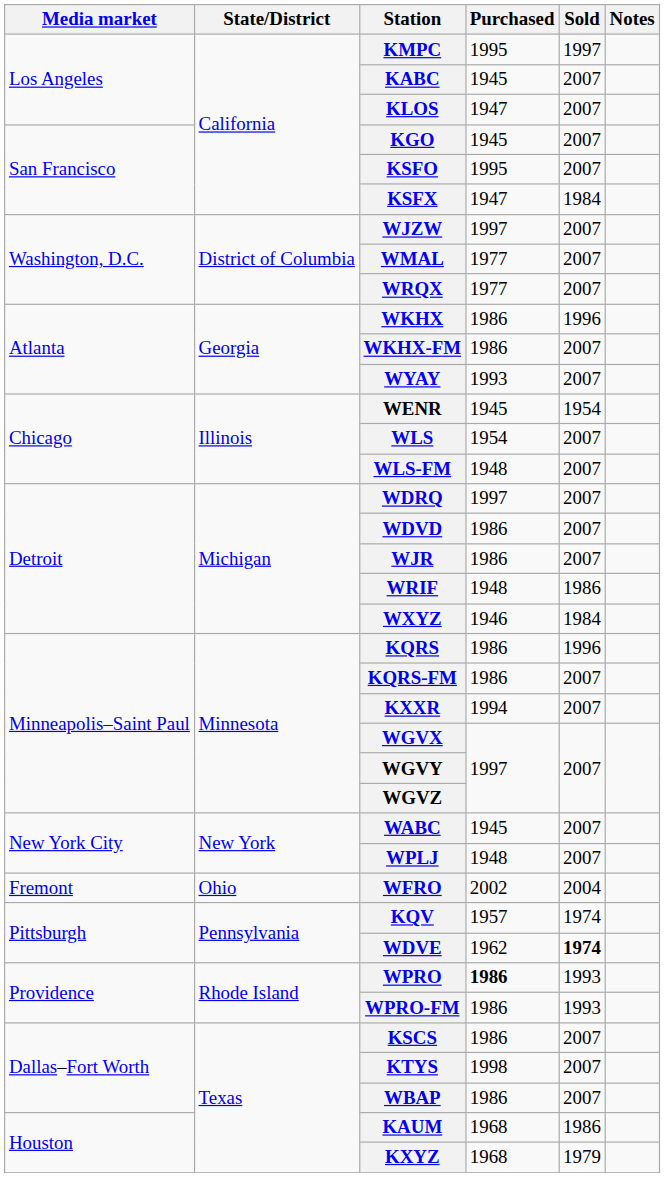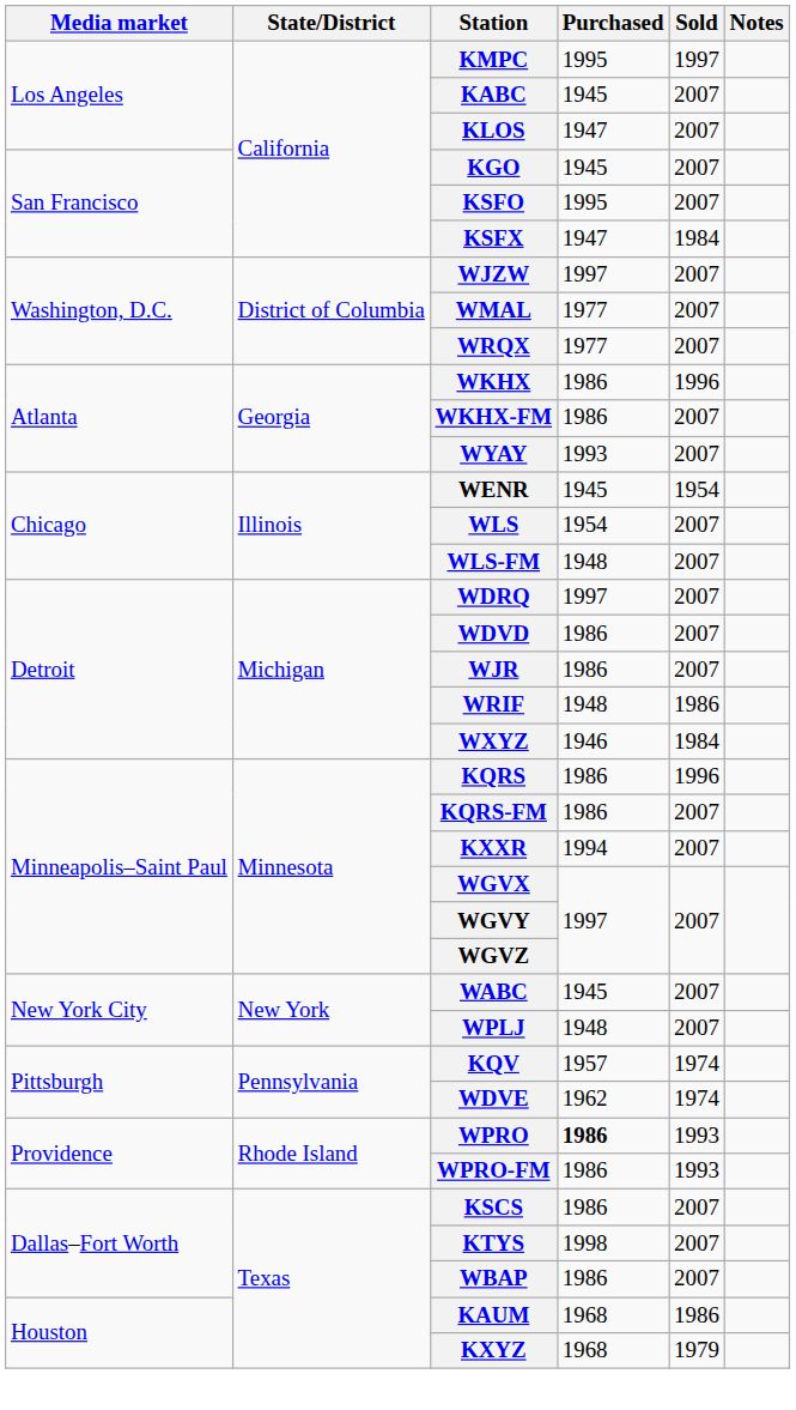 <table class="wikitable sortable">
 <tr>
 <th scope="col"><a href='#'>Media market</a></th>
 <th scope="col">State/District</th>
 <th scope="col">Station</th>
 <th scope="col">Purchased</th>
 <th scope="col">Sold</th>
 <th scope="col" class="unsortable">Notes</th>
 </tr>
 <tr>
 <td rowspan="3"><a href='#'>Los Angeles</a></td>
 <td rowspan="6"><a href='#'>California</a></td>
 <th scope="row"><a href='#'>KMPC</a></th>
 <td>1995</td>
 <td>1997</td>
 <td></td>
 </tr>
 <tr>
 <th scope="row"><a href='#'>KABC</a></th>
 <td>1945</td>
 <td>2007</td>
 <td></td>
 </tr>
 <tr>
 <th scope="row"><a href='#'>KLOS</a></th>
 <td>1947</td>
 <td>2007</td>
 <td></td>
 </tr>
 <tr>
 <td rowspan="3"><a href='#'>San Francisco</a></td>
 <th scope="row"><a href='#'>KGO</a></th>
 <td>1945</td>
 <td>2007</td>
 <td></td>
 </tr>
 <tr>
 <th scope="row"><a href='#'>KSFO</a></th>
 <td>1995</td>
 <td>2007</td>
 <td></td>
 </tr>
 <tr>
 <th scope="row"><a href='#'>KSFX</a></th>
 <td>1947</td>
 <td>1984</td>
 <td></td>
 </tr>
 <tr>
 <td rowspan="3"><a href='#'>Washington, D.C.</a></td>
 <td rowspan="3"><a href='#'>District of Columbia</a></td>
 <th scope="row"><a href='#'>WJZW</a></th>
 <td>1997</td>
 <td>2007</td>
 <td></td>
 </tr>
 <tr>
 <th scope="row"><a href='#'>WMAL</a></th>
 <td>1977</td>
 <td>2007</td>
 <td></td>
 </tr>
 <tr>
 <th scope="row"><a href='#'>WRQX</a></th>
 <td>1977</td>
 <td>2007</td>
 <td></td>
 </tr>
 <tr>
 <td rowspan="3"><a href='#'>Atlanta</a></td>
 <td rowspan="3"><a href='#'>Georgia</a></td>
 <th scope="row"><a href='#'>WKHX</a></th>
 <td>1986</td>
 <td>1996</td>
 <td></td>
 </tr>
 <tr>
 <th scope="row"><a href='#'>WKHX-FM</a></th>
 <td>1986</td>
 <td>2007</td>
 <td></td>
 </tr>
 <tr>
 <th scope="row"><a href='#'>WYAY</a></th>
 <td>1993</td>
 <td>2007</td>
 <td></td>
 </tr>
 <tr>
 <td rowspan="3"><a href='#'>Chicago</a></td>
 <td rowspan="3"><a href='#'>Illinois</a></td>
 <th scope="row">WENR</th>
 <td>1945</td>
 <td>1954</td>
 <td></td>
 </tr>
 <tr>
 <th scope="row"><a href='#'>WLS</a></th>
 <td>1954</td>
 <td>2007</td>
 <td></td>
 </tr>
 <tr>
 <th scope="row"><a href='#'>WLS-FM</a></th>
 <td>1948</td>
 <td>2007</td>
 <td></td>
 </tr>
 <tr>
 <td rowspan="5"><a href='#'>Detroit</a></td>
 <td rowspan="5"><a href='#'>Michigan</a></td>
 <th scope="row"><a href='#'>WDRQ</a></th>
 <td>1997</td>
 <td>2007</td>
 <td></td>
 </tr>
 <tr>
 <th scope="row"><a href='#'>WDVD</a></th>
 <td>1986</td>
 <td>2007</td>
 <td></td>
 </tr>
 <tr>
 <th scope="row"><a href='#'>WJR</a></th>
 <td>1986</td>
 <td>2007</td>
 <td></td>
 </tr>
 <tr>
 <th scope="row"><a href='#'>WRIF</a></th>
 <td>1948</td>
 <td>1986</td>
 <td></td>
 </tr>
 <tr>
 <th scope="row"><a href='#'>WXYZ</a></th>
 <td>1946</td>
 <td>1984</td>
 <td></td>
 </tr>
 <tr>
 <td rowspan="6"><a href='#'>Minneapolis–Saint Paul</a></td>
 <td rowspan="6"><a href='#'>Minnesota</a></td>
 <th scope="row"><a href='#'>KQRS</a></th>
 <td>1986</td>
 <td>1996</td>
 <td></td>
 </tr>
 <tr>
 <th scope="row"><a href='#'>KQRS-FM</a></th>
 <td>1986</td>
 <td>2007</td>
 <td></td>
 </tr>
 <tr>
 <th scope="row"><a href='#'>KXXR</a></th>
 <td>1994</td>
 <td>2007</td>
 <td></td>
 </tr>
 <tr>
 <th scope="row"><a href='#'>WGVX</a></th>
 <td rowspan="3">1997</td>
 <td rowspan="3">2007</td>
 <td rowspan="3"></td>
 </tr>
 <tr>
 <th scope="row">WGVY</th>
 </tr>
 <tr>
 <th scope="row">WGVZ</th>
 </tr>
 <tr>
 <td rowspan="2"><a href='#'>New York City</a></td>
 <td rowspan="2"><a href='#'>New York</a></td>
 <th scope="row"><a href='#'>WABC</a></th>
 <td>1945</td>
 <td>2007</td>
 <td></td>
 </tr>
 <tr>
 <th scope="row"><a href='#'>WPLJ</a></th>
 <td>1948</td>
 <td>2007</td>
 <td></td>
 </tr>
 <tr>
-<td><a href='#'>Fremont</a></td>
-<td><a href='#'>Ohio</a></td>
-<th scope="row"><a href='#'>WFRO</a></th>
-<td>2002</td>
-<td>2004</td>
-<td></td>
-</tr>
-<tr>
 <td rowspan="2"><a href='#'>Pittsburgh</a></td>
 <td rowspan="2"><a href='#'>Pennsylvania</a></td>
 <th scope="row"><a href='#'>KQV</a></th>
 <td>1957</td>
 <td>1974</td>
 <td></td>
 </tr>
 <tr>
 <th scope="row"><a href='#'>WDVE</a></th>
 <td>1962</td>
-<td><strong>1974</strong></td>
+<td>1974</td>
 <td></td>
 </tr>
 <tr>
 <td rowspan="2"><a href='#'>Providence</a></td>
 <td rowspan="2"><a href='#'>Rhode Island</a></td>
 <th scope="row"><a href='#'>WPRO</a></th>
 <td><strong>1986</strong></td>
 <td>1993</td>
 <td></td>
 </tr>
 <tr>
 <th scope="row"><a href='#'>WPRO-FM</a></th>
 <td>1986</td>
 <td>1993</td>
 <td></td>
 </tr>
 <tr>
 <td rowspan="3"><a href='#'>Dallas</a>–<a href='#'>Fort Worth</a></td>
 <td rowspan="5"><a href='#'>Texas</a></td>
 <th scope="row"><a href='#'>KSCS</a></th>
 <td>1986</td>
 <td>2007</td>
 <td></td>
 </tr>
 <tr>
 <th scope="row"><a href='#'>KTYS</a></th>
 <td>1998</td>
 <td>2007</td>
 <td></td>
 </tr>
 <tr>
 <th scope="row"><a href='#'>WBAP</a></th>
 <td>1986</td>
 <td>2007</td>
 <td></td>
 </tr>
 <tr>
 <td rowspan="2"><a href='#'>Houston</a></td>
 <th scope="row"><a href='#'>KAUM</a></th>
 <td>1968</td>
 <td>1986</td>
 <td></td>
 </tr>
 <tr>
 <th scope="row"><a href='#'>KXYZ</a></th>
 <td>1968</td>
 <td>1979</td>
 <td></td>
 </tr>
 </table>
